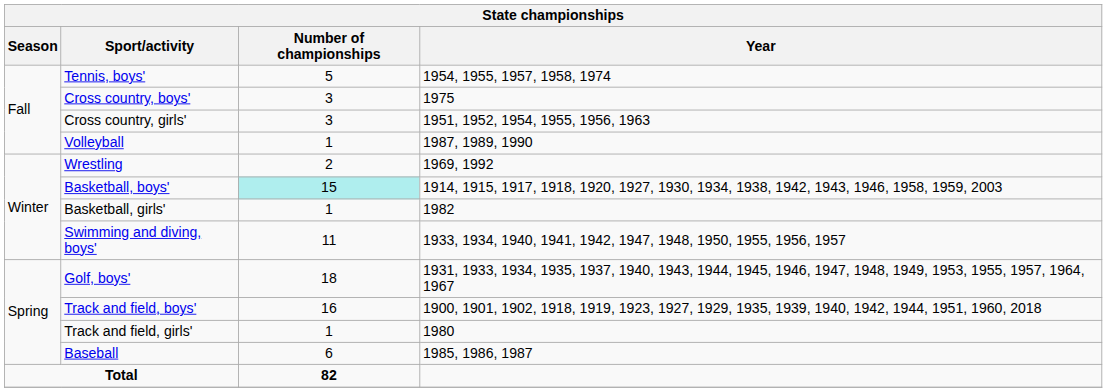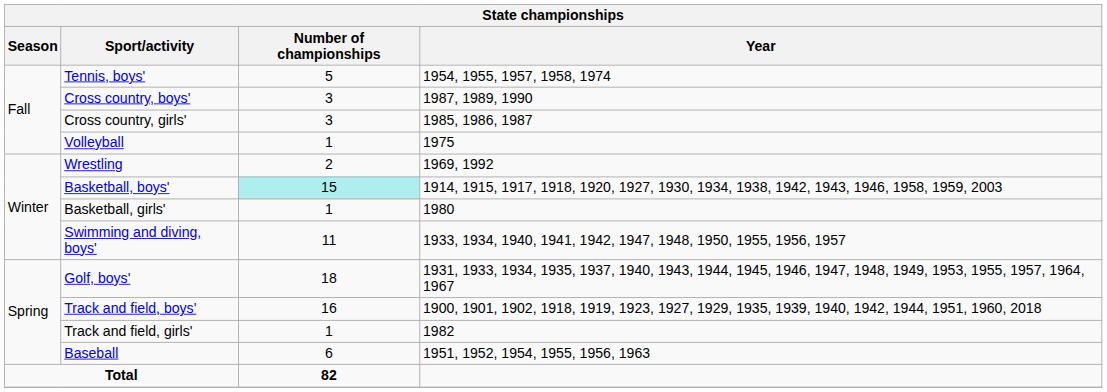 <table class="wikitable">
 <tr>
 <th colspan="4">State championships</th>
 </tr>
 <tr>
 <th>Season</th>
 <th>Sport/activity</th>
 <th>Number of championships</th>
 <th>Year</th>
 </tr>
 <tr>
 <td rowspan="4">Fall</td>
 <td><a href='#'>Tennis, boys'</a></td>
 <td align="center">5</td>
 <td>1954, 1955, 1957, 1958, 1974</td>
 </tr>
 <tr>
 <td><a href='#'>Cross country, boys'</a></td>
 <td align="center">3</td>
-<td>1975</td>
+<td>1987, 1989, 1990</td>
 </tr>
 <tr>
 <td>Cross country, girls'</td>
 <td align="center">3</td>
-<td>1951, 1952, 1954, 1955, 1956, 1963</td>
+<td>1985, 1986, 1987</td>
 </tr>
 <tr>
 <td><a href='#'>Volleyball</a></td>
 <td align="center">1</td>
-<td>1987, 1989, 1990</td>
+<td>1975</td>
 </tr>
 <tr>
 <td rowspan="4">Winter</td>
 <td><a href='#'>Wrestling</a></td>
 <td align="center">2</td>
 <td>1969, 1992</td>
 </tr>
 <tr>
 <td><a href='#'>Basketball, boys'</a></td>
 <td align="center" style="background: paleturquoise;">15</td>
 <td>1914, 1915, 1917, 1918, 1920, 1927, 1930, 1934, 1938, 1942, 1943, 1946, 1958, 1959, 2003</td>
 </tr>
 <tr>
 <td>Basketball, girls'</td>
 <td align="center">1</td>
-<td>1982</td>
+<td>1980</td>
 </tr>
 <tr>
 <td><a href='#'>Swimming and diving, boys'</a></td>
 <td align="center">11</td>
 <td>1933, 1934, 1940, 1941, 1942, 1947, 1948, 1950, 1955, 1956, 1957</td>
 </tr>
 <tr>
 <td rowspan="4">Spring</td>
 <td><a href='#'>Golf, boys'</a></td>
 <td align="center">18</td>
 <td>1931, 1933, 1934, 1935, 1937, 1940, 1943, 1944, 1945, 1946, 1947, 1948, 1949, 1953, 1955, 1957, 1964, 1967</td>
 </tr>
 <tr>
 <td><a href='#'>Track and field, boys'</a></td>
 <td align="center">16</td>
 <td>1900, 1901, 1902, 1918, 1919, 1923, 1927, 1929, 1935, 1939, 1940, 1942, 1944, 1951, 1960, 2018</td>
 </tr>
 <tr>
 <td>Track and field, girls'</td>
 <td align="center">1</td>
-<td>1980</td>
+<td>1982</td>
 </tr>
 <tr>
 <td><a href='#'>Baseball</a></td>
 <td align="center">6</td>
-<td>1985, 1986, 1987</td>
+<td>1951, 1952, 1954, 1955, 1956, 1963</td>
 </tr>
 <tr>
 <td align="center" colspan="2"><strong>Total</strong></td>
 <td align="center"><strong>82</strong></td>
 <td></td>
 </tr>
 <tr>
 </tr>
 </table>
